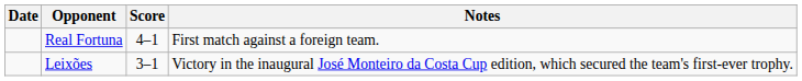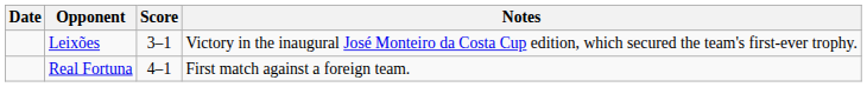 <table class="wikitable sortable plainrowheaders">
 <tr>
 <th scope="col">Date</th>
 <th scope="col">Opponent</th>
 <th scope="col">Score</th>
 <th scope="col">Notes</th>
 </tr>
 <tr>
 <td></td>
+<td> <a href='#'>Leixões</a></td>
+<td align=center>3–1</td>
+<td>Victory in the inaugural <a href='#'>José Monteiro da Costa Cup</a> edition, which secured the team's first-ever trophy.</td>
+</tr>
+<tr>
+<td></td>
 <td> <a href='#'>Real Fortuna</a></td>
 <td align=center>4–1</td>
 <td>First match against a foreign team.</td>
 </tr>
-<tr>
-<td></td>
-<td> <a href='#'>Leixões</a></td>
-<td align=center>3–1</td>
-<td>Victory in the inaugural <a href='#'>José Monteiro da Costa Cup</a> edition, which secured the team's first-ever trophy.</td>
-</tr>
 </table>
